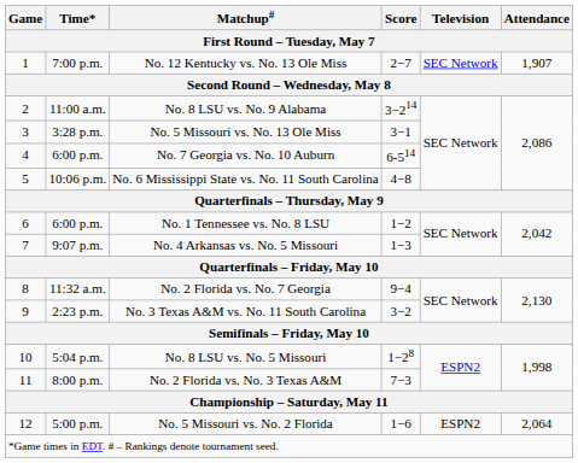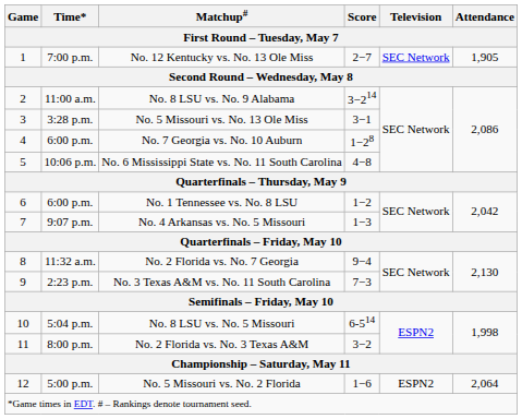 <table class="wikitable" style="font-size: 95%">
 <tr align="center">
 <th>Game</th>
 <th>Time*</th>
 <th>Matchup<sup>#</sup></th>
 <th>Score</th>
 <th>Television</th>
 <th>Attendance</th>
 </tr>
 <tr>
 <th colspan=7>First Round – Tuesday, May 7</th>
 </tr>
 <tr>
 <td style="text-align:center;">1</td>
 <td style="text-align:center;">7:00 p.m.</td>
 <td style="text-align:center;">No. 12 Kentucky vs. No. 13 Ole Miss</td>
 <td style="text-align:center;">2−7</td>
 <td style="text-align:center;"><a href='#'>SEC Network</a></td>
-<td style="text-align:center;">1,907</td>
+<td style="text-align:center;">1,905</td>
 </tr>
 <tr>
 <th colspan=7>Second Round – Wednesday, May 8</th>
 </tr>
 <tr>
 <td style="text-align:center;">2</td>
 <td style="text-align:center;">11:00 a.m.</td>
 <td style="text-align:center;">No. 8 LSU vs. No. 9 Alabama</td>
 <td style="text-align:center;">3−2<sup>14</sup></td>
 <td rowspan=4 style="text-align:center;">SEC Network</td>
 <td rowspan=4 style="text-align:center;">2,086</td>
 </tr>
 <tr>
 <td style="text-align:center;">3</td>
 <td style="text-align:center;">3:28 p.m.</td>
 <td style="text-align:center;">No. 5 Missouri vs. No. 13 Ole Miss</td>
 <td style="text-align:center;">3−1</td>
 </tr>
 <tr>
 <td style="text-align:center;">4</td>
 <td style="text-align:center;">6:00 p.m.</td>
 <td style="text-align:center;">No. 7 Georgia vs. No. 10 Auburn</td>
-<td style="text-align:center;">6-5<sup>14</sup></td>
+<td style="text-align:center;">1−2<sup>8</sup></td>
 </tr>
 <tr>
 <td style="text-align:center;">5</td>
 <td style="text-align:center;">10:06 p.m.</td>
 <td style="text-align:center;">No. 6 Mississippi State vs. No. 11 South Carolina</td>
 <td style="text-align:center;">4−8</td>
 </tr>
 <tr>
 <th colspan=7>Quarterfinals – Thursday, May 9</th>
 </tr>
 <tr>
 <td style="text-align:center;">6</td>
 <td style="text-align:center;">6:00 p.m.</td>
 <td style="text-align:center;">No. 1 Tennessee vs. No. 8 LSU</td>
 <td style="text-align:center;">1−2</td>
 <td rowspan=2 style="text-align:center;">SEC Network</td>
 <td rowspan=2 style="text-align:center;">2,042</td>
 </tr>
 <tr>
 <td style="text-align:center;">7</td>
 <td style="text-align:center;">9:07 p.m.</td>
 <td style="text-align:center;">No. 4 Arkansas vs. No. 5 Missouri</td>
 <td style="text-align:center;">1−3</td>
 </tr>
 <tr>
 <th colspan=7>Quarterfinals – Friday, May 10</th>
 </tr>
 <tr>
 <td style="text-align:center;">8</td>
 <td style="text-align:center;">11:32 a.m.</td>
 <td style="text-align:center;">No. 2 Florida vs. No. 7 Georgia</td>
 <td style="text-align:center;">9−4</td>
 <td rowspan=2 style="text-align:center;">SEC Network</td>
 <td rowspan=2 style="text-align:center;">2,130</td>
 </tr>
 <tr>
 <td style="text-align:center;">9</td>
 <td style="text-align:center;">2:23 p.m.</td>
 <td style="text-align:center;">No. 3 Texas A&M vs. No. 11 South Carolina</td>
-<td style="text-align:center;">3−2</td>
+<td style="text-align:center;">7−3</td>
 </tr>
 <tr>
 <th colspan=7>Semifinals – Friday, May 10</th>
 </tr>
 <tr>
 <td style="text-align:center;">10</td>
 <td style="text-align:center;">5:04 p.m.</td>
 <td style="text-align:center;">No. 8 LSU vs. No. 5 Missouri</td>
-<td style="text-align:center;">1−2<sup>8</sup></td>
+<td style="text-align:center;">6-5<sup>14</sup></td>
 <td rowspan=2 style="text-align:center;"><a href='#'>ESPN2</a></td>
 <td rowspan=2 style="text-align:center;">1,998</td>
 </tr>
 <tr>
 <td style="text-align:center;">11</td>
 <td style="text-align:center;">8:00 p.m.</td>
 <td style="text-align:center;">No. 2 Florida vs. No. 3 Texas A&M</td>
-<td style="text-align:center;">7−3</td>
+<td style="text-align:center;">3−2</td>
 </tr>
 <tr>
 <th colspan=7>Championship – Saturday, May 11</th>
 </tr>
 <tr>
 <td style="text-align:center;">12</td>
 <td style="text-align:center;">5:00 p.m.</td>
 <td style="text-align:center;">No. 5 Missouri vs. No. 2 Florida</td>
 <td style="text-align:center;">1−6</td>
 <td style="text-align:center;">ESPN2</td>
 <td style="text-align:center;">2,064</td>
 </tr>
 <tr>
 <td colspan=7><small>*Game times in <a href='#'>EDT</a>. # – Rankings denote tournament seed.</small></td>
 </tr>
 </table>
